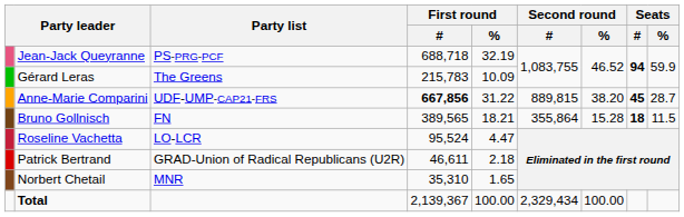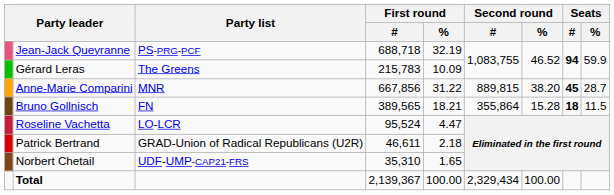 <table class="wikitable" style="text-align:right">
 <tr>
 <th colspan="2" rowspan="2">Party leader</th>
 <th rowspan="2">Party list</th>
 <th colspan="2">First round</th>
 <th colspan="2">Second round</th>
 <th colspan="2">Seats</th>
 </tr>
 <tr>
 <th>#</th>
 <th>%</th>
 <th>#</th>
 <th>%</th>
 <th>#</th>
 <th>%</th>
 </tr>
 <tr>
 <td bgcolor="#E75480"> </td>
 <td align="left"><a href='#'>Jean-Jack Queyranne</a></td>
 <td align="left"><a href='#'>PS</a><small>-<a href='#'>PRG</a>-<a href='#'>PCF</a></small></td>
 <td>688,718</td>
 <td>32.19</td>
 <td rowspan="2">1,083,755</td>
 <td rowspan="2">46.52</td>
 <td rowspan="2"><strong>94</strong></td>
 <td rowspan="2">59.9</td>
 </tr>
 <tr>
 <td bgcolor="#00c000"> </td>
 <td align="left">Gérard Leras</td>
 <td align="left"><a href='#'>The Greens</a></td>
 <td>215,783</td>
 <td>10.09</td>
 </tr>
 <tr>
 <td bgcolor="ORANGE"> </td>
 <td align="left"><a href='#'>Anne-Marie Comparini</a></td>
-<td align="left"><a href='#'>UDF</a>-<a href='#'>UMP</a><small>-<a href='#'>CAP21</a>-<a href='#'>FRS</a></small></td>
-<td><strong>667,856</strong></td>
+<td align="left"><a href='#'>MNR</a></td>
+<td>667,856</td>
 <td>31.22</td>
 <td>889,815</td>
 <td>38.20</td>
 <td><strong>45</strong></td>
 <td>28.7</td>
 </tr>
 <tr>
 <td bgcolor="#704214"> </td>
 <td align="left"><a href='#'>Bruno Gollnisch</a></td>
 <td align="left"><a href='#'>FN</a></td>
 <td>389,565</td>
 <td>18.21</td>
 <td>355,864</td>
 <td>15.28</td>
 <td><strong>18</strong></td>
 <td>11.5</td>
 </tr>
 <tr>
 <td bgcolor="#c41e3a"> </td>
 <td align="left"><a href='#'>Roseline Vachetta</a></td>
 <td align="left"><a href='#'>LO</a>-<a href='#'>LCR</a></td>
 <td>95,524</td>
 <td>4.47</td>
 <th colspan="4" rowspan="3"><em><small>Eliminated in the first round</small></em></th>
 </tr>
 <tr>
 <td bgcolor="DARKPINK"> </td>
 <td align="left">Patrick Bertrand</td>
 <td align="left">GRAD-Union of Radical Republicans (U2R)</td>
 <td>46,611</td>
 <td>2.18</td>
 </tr>
 <tr>
 <td bgcolor="#80461B"> </td>
 <td align="left">Norbert Chetail</td>
-<td align="left"><a href='#'>MNR</a></td>
+<td align="left"><a href='#'>UDF</a>-<a href='#'>UMP</a><small>-<a href='#'>CAP21</a>-<a href='#'>FRS</a></small></td>
 <td>35,310</td>
 <td>1.65</td>
 </tr>
 <tr>
 <td></td>
 <td align="left"><strong>Total</strong></td>
 <td align="left"></td>
 <td>2,139,367</td>
 <td>100.00</td>
 <td>2,329,434</td>
 <td>100.00</td>
 <td></td>
 <td></td>
 </tr>
 </table>
